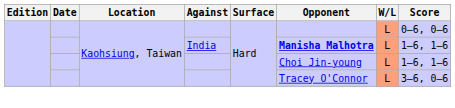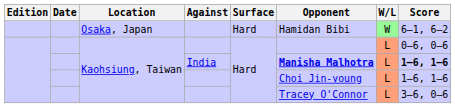 <table class=wikitable style=font-size:97%>
 <tr>
 <th>Edition</th>
 <th>Date</th>
 <th>Location</th>
 <th>Against</th>
 <th>Surface</th>
 <th>Opponent</th>
 <th>W/L</th>
 <th>Score</th>
+</tr>
+<tr style="background:#ccf;">
+<td rowspan="1"></td>
+<td></td>
+<td rowspan="1"><a href='#'>Osaka</a>, Japan</td>
+<td> </td>
+<td rowspan="1">Hard</td>
+<td> Hamidan Bibi</td>
+<td style="text-align:center; background:#98fb98;">W</td>
+<td>6–1, 6–2</td>
 </tr>
 <tr style="background:#ccf;">
 <td rowspan="4"></td>
 <td></td>
 <td rowspan="4"><a href='#'>Kaohsiung</a>, Taiwan</td>
 <td> </td>
 <td rowspan="4">Hard</td>
 <td></td>
 <td style="text-align:center; background:#ffa07a;">L</td>
 <td>0–6, 0–6</td>
 </tr>
 <tr style="background:#ccf;">
 <td></td>
 <td> <a href='#'>India</a></td>
 <td><strong> <a href='#'>Manisha Malhotra</a></strong></td>
 <td style="text-align:center; background:#ffa07a;">L</td>
-<td>1–6, 1–6</td>
+<td><strong>1–6, 1–6</strong></td>
 </tr>
 <tr style="background:#ccf;">
 <td></td>
 <td></td>
 <td> <a href='#'>Choi Jin-young</a></td>
 <td style="text-align:center; background:#ffa07a;">L</td>
 <td>1–6, 1–6</td>
 </tr>
 <tr style="background:#ccf;">
 <td></td>
 <td></td>
 <td> <a href='#'>Tracey O'Connor</a></td>
 <td style="text-align:center; background:#ffa07a;">L</td>
 <td>3–6, 0–6</td>
 </tr>
 </table>
